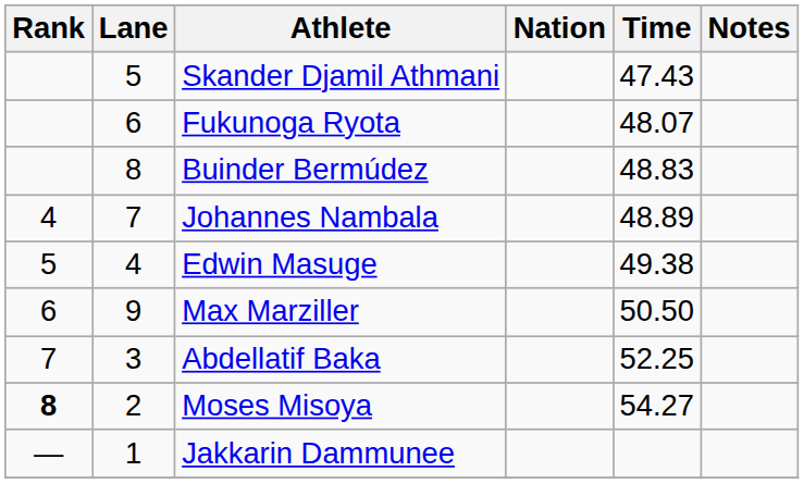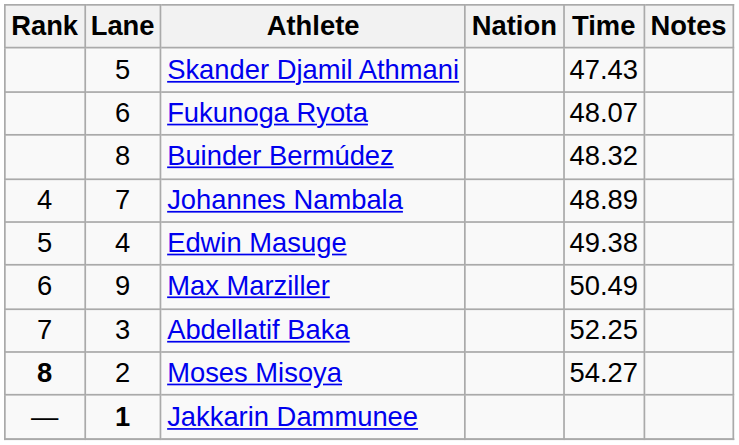 <table class="wikitable sortable" style="text-align:center;">
 <tr>
 <th scope="col">Rank</th>
 <th scope="col">Lane</th>
 <th scope="col">Athlete</th>
 <th scope="col">Nation</th>
 <th scope="col">Time</th>
 <th scope="col">Notes</th>
 </tr>
 <tr>
 <td></td>
 <td>5</td>
 <td align=left><a href='#'>Skander Djamil Athmani</a></td>
 <td align=left></td>
 <td>47.43</td>
 <td></td>
 </tr>
 <tr>
 <td></td>
 <td>6</td>
 <td align=left><a href='#'>Fukunoga Ryota</a></td>
 <td align=left></td>
 <td>48.07</td>
 <td></td>
 </tr>
 <tr>
 <td></td>
 <td>8</td>
 <td align=left><a href='#'>Buinder Bermúdez</a></td>
 <td align=left></td>
-<td>48.83</td>
+<td>48.32</td>
 <td></td>
 </tr>
 <tr>
 <td>4</td>
 <td>7</td>
 <td align=left><a href='#'>Johannes Nambala</a></td>
 <td align=left></td>
 <td>48.89</td>
 <td></td>
 </tr>
 <tr>
 <td>5</td>
 <td>4</td>
 <td align=left><a href='#'>Edwin Masuge</a></td>
 <td align=left></td>
 <td>49.38</td>
 <td></td>
 </tr>
 <tr>
 <td>6</td>
 <td>9</td>
 <td align=left><a href='#'>Max Marziller</a></td>
 <td align=left></td>
-<td>50.50</td>
+<td>50.49</td>
 <td></td>
 </tr>
 <tr>
 <td>7</td>
 <td>3</td>
 <td align=left><a href='#'>Abdellatif Baka</a></td>
 <td align=left></td>
 <td>52.25</td>
 <td></td>
 </tr>
 <tr>
 <td><strong>8</strong></td>
 <td>2</td>
 <td align=left><a href='#'>Moses Misoya</a></td>
 <td align=left></td>
 <td>54.27</td>
 <td></td>
 </tr>
 <tr>
 <td>—</td>
-<td>1</td>
+<td><strong>1</strong></td>
 <td align=left><a href='#'>Jakkarin Dammunee</a></td>
 <td align=left></td>
 <td></td>
 <td></td>
 </tr>
 <tr class="sortbottom">
 </tr>
 </table>
